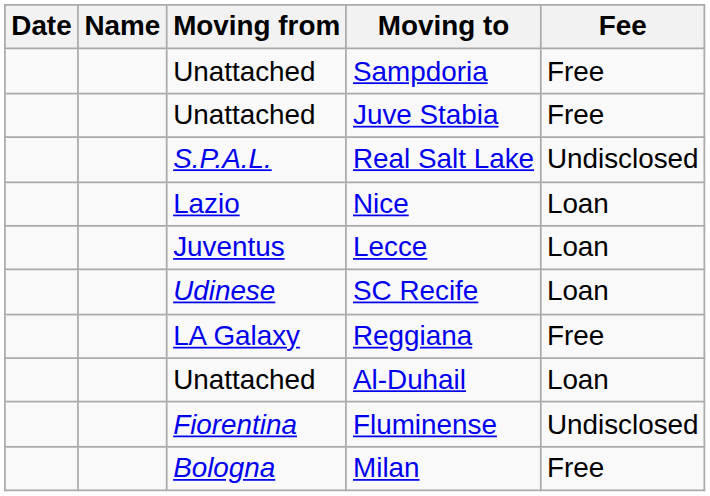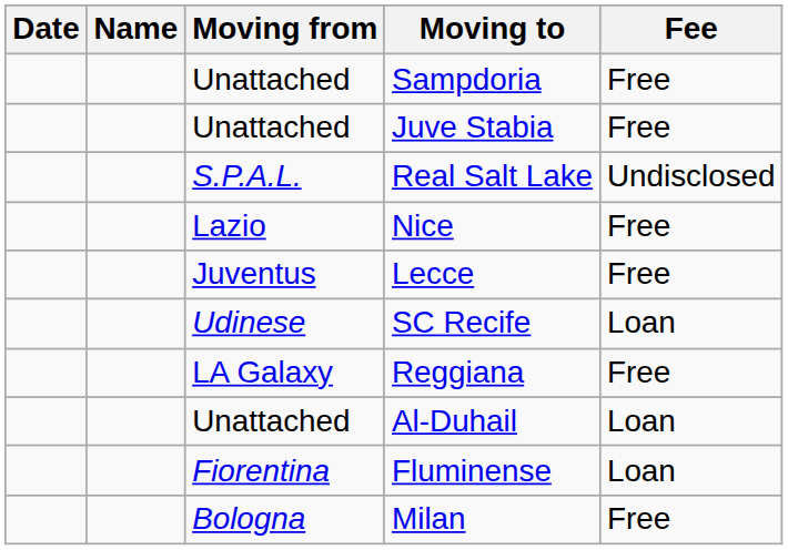 <table class="wikitable sortable">
 <tr>
 <th>Date</th>
 <th>Name</th>
 <th>Moving from</th>
 <th>Moving to</th>
 <th>Fee</th>
 </tr>
 <tr>
 <td></td>
 <td></td>
 <td>Unattached</td>
 <td><a href='#'>Sampdoria</a></td>
 <td>Free</td>
 </tr>
 <tr>
 <td></td>
 <td> </td>
 <td>Unattached</td>
 <td><a href='#'>Juve Stabia</a></td>
 <td>Free</td>
 </tr>
 <tr>
 <td></td>
 <td> </td>
 <td><em><a href='#'>S.P.A.L.</a></em></td>
 <td> <a href='#'>Real Salt Lake</a></td>
 <td>Undisclosed</td>
 </tr>
 <tr>
 <td></td>
 <td> </td>
 <td><a href='#'>Lazio</a></td>
 <td> <a href='#'>Nice</a></td>
-<td>Loan</td>
+<td>Free</td>
 </tr>
 <tr>
 <td></td>
 <td></td>
 <td><a href='#'>Juventus</a></td>
 <td><a href='#'>Lecce</a></td>
-<td>Loan</td>
+<td>Free</td>
 </tr>
 <tr>
 <td></td>
 <td> </td>
 <td><em><a href='#'>Udinese</a></em></td>
 <td> <a href='#'>SC Recife</a></td>
 <td>Loan</td>
 </tr>
 <tr>
 <td></td>
 <td> </td>
 <td> <a href='#'>LA Galaxy</a></td>
 <td><a href='#'>Reggiana</a></td>
 <td>Free</td>
 </tr>
 <tr>
 <td></td>
 <td> </td>
 <td>Unattached</td>
 <td> <a href='#'>Al-Duhail</a></td>
 <td>Loan</td>
 </tr>
 <tr>
 <td></td>
 <td> </td>
 <td><em><a href='#'>Fiorentina</a></em></td>
 <td> <a href='#'>Fluminense</a></td>
-<td>Undisclosed</td>
+<td>Loan</td>
 </tr>
 <tr>
 <td></td>
 <td> </td>
 <td><em><a href='#'>Bologna</a></em></td>
 <td><a href='#'>Milan</a></td>
 <td>Free</td>
 </tr>
 </table>
